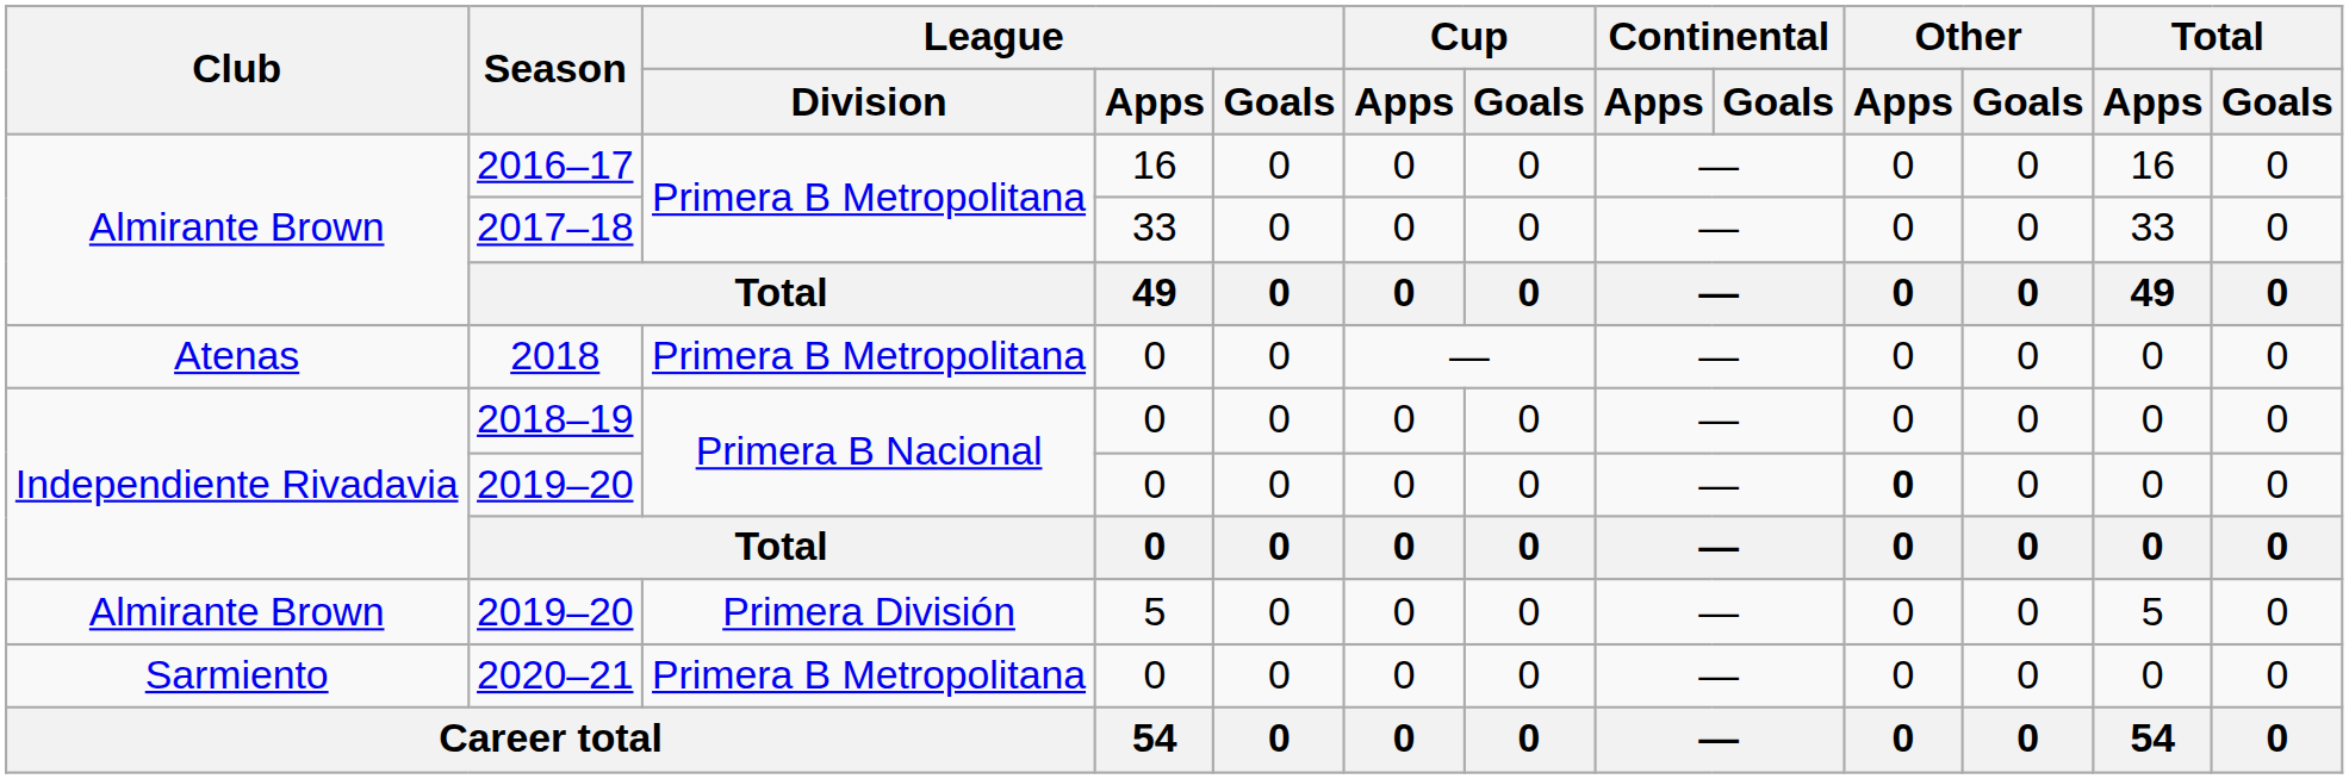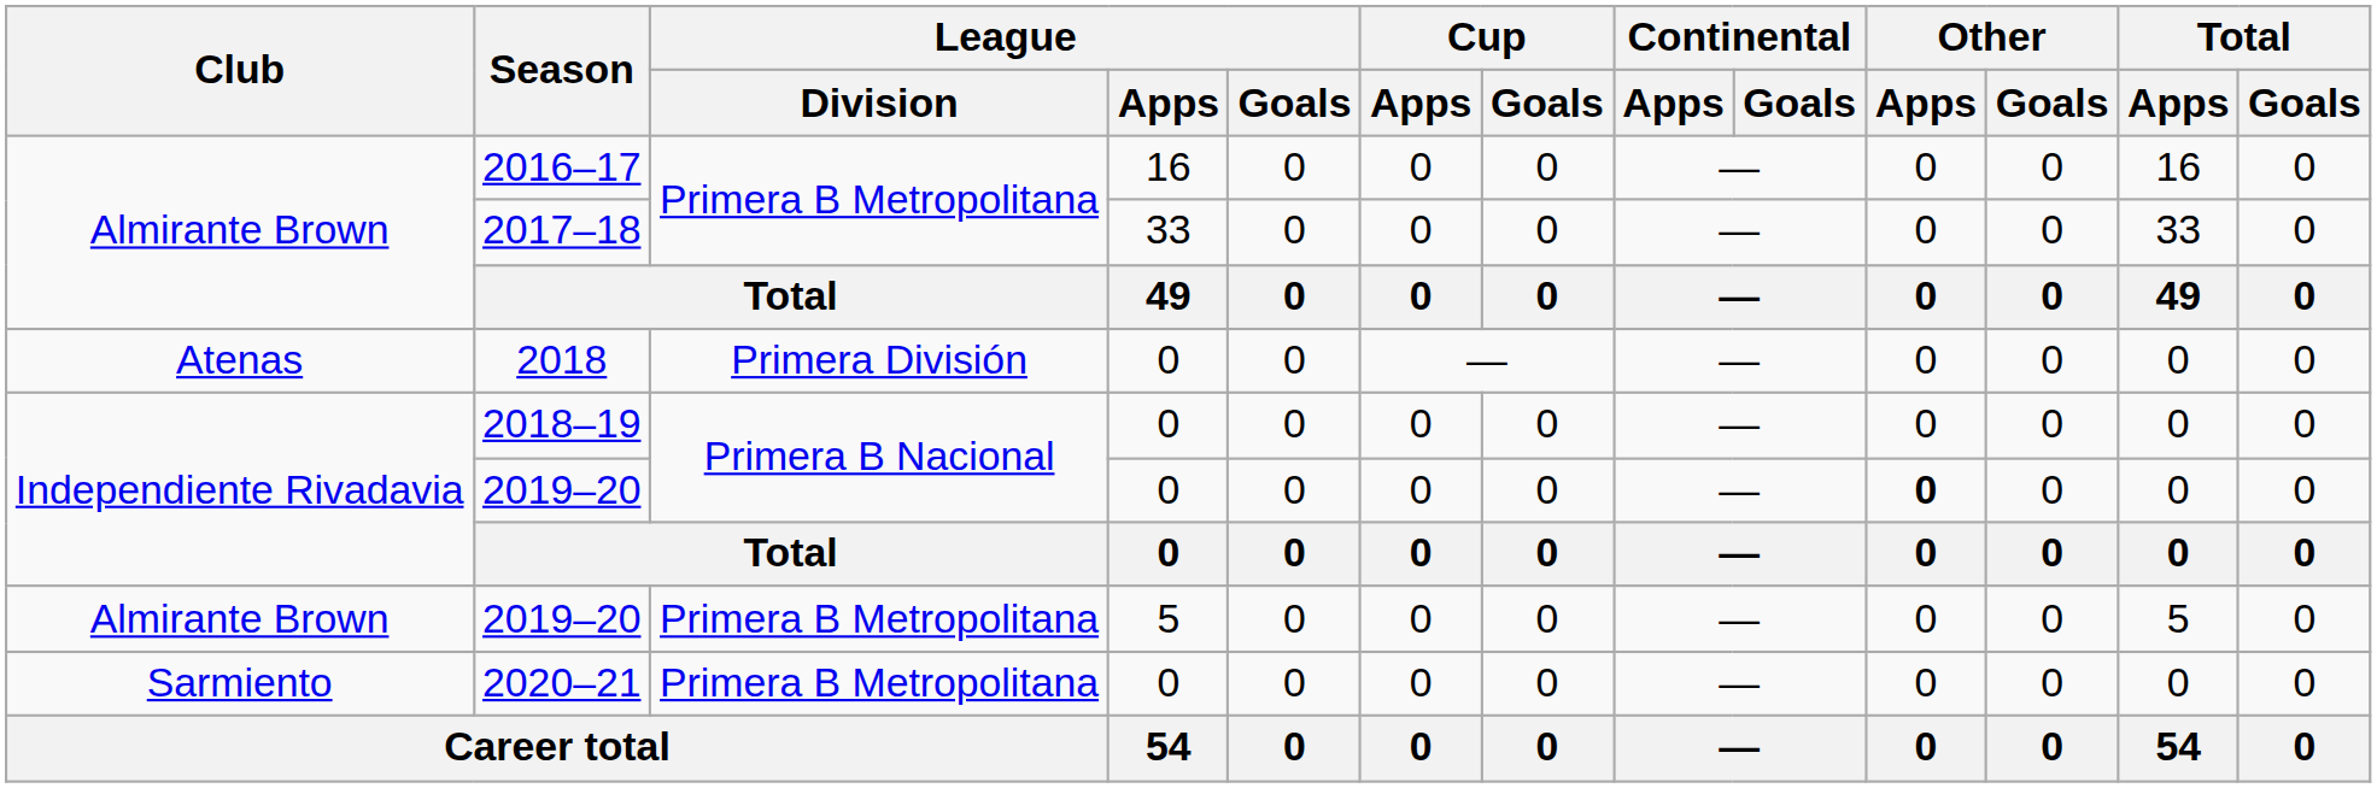 <table class="wikitable" style="text-align:center">
 <tr>
 <th rowspan="2">Club</th>
 <th rowspan="2">Season</th>
 <th colspan="3">League</th>
 <th colspan="2">Cup</th>
 <th colspan="2">Continental</th>
 <th colspan="2">Other</th>
 <th colspan="2">Total</th>
 </tr>
 <tr>
 <th>Division</th>
 <th>Apps</th>
 <th>Goals</th>
 <th>Apps</th>
 <th>Goals</th>
 <th>Apps</th>
 <th>Goals</th>
 <th>Apps</th>
 <th>Goals</th>
 <th>Apps</th>
 <th>Goals</th>
 </tr>
 <tr>
 <td rowspan="3"><a href='#'>Almirante Brown</a></td>
 <td><a href='#'>2016–17</a></td>
 <td rowspan="2"><a href='#'>Primera B Metropolitana</a></td>
 <td>16</td>
 <td>0</td>
 <td>0</td>
 <td>0</td>
 <td colspan="2">—</td>
 <td>0</td>
 <td>0</td>
 <td>16</td>
 <td>0</td>
 </tr>
 <tr>
 <td><a href='#'>2017–18</a></td>
 <td>33</td>
 <td>0</td>
 <td>0</td>
 <td>0</td>
 <td colspan="2">—</td>
 <td>0</td>
 <td>0</td>
 <td>33</td>
 <td>0</td>
 </tr>
 <tr>
 <th colspan="2">Total</th>
 <th>49</th>
 <th>0</th>
 <th>0</th>
 <th>0</th>
 <th colspan="2">—</th>
 <th>0</th>
 <th>0</th>
 <th>49</th>
 <th>0</th>
 </tr>
 <tr>
 <td rowspan="1"><a href='#'>Atenas</a></td>
 <td><a href='#'>2018</a></td>
-<td rowspan="1"><a href='#'>Primera B Metropolitana</a></td>
+<td rowspan="1"><a href='#'>Primera División</a></td>
 <td>0</td>
 <td>0</td>
 <td colspan="2">—</td>
 <td colspan="2">—</td>
 <td>0</td>
 <td>0</td>
 <td>0</td>
 <td>0</td>
 </tr>
 <tr>
 <td rowspan="3"><a href='#'>Independiente Rivadavia</a></td>
 <td><a href='#'>2018–19</a></td>
 <td rowspan="2"><a href='#'>Primera B Nacional</a></td>
 <td>0</td>
 <td>0</td>
 <td>0</td>
 <td>0</td>
 <td colspan="2">—</td>
 <td>0</td>
 <td>0</td>
 <td>0</td>
 <td>0</td>
 </tr>
 <tr>
 <td><a href='#'>2019–20</a></td>
 <td>0</td>
 <td>0</td>
 <td>0</td>
 <td>0</td>
 <td colspan="2">—</td>
 <td><strong>0</strong></td>
 <td>0</td>
 <td>0</td>
 <td>0</td>
 </tr>
 <tr>
 <th colspan="2">Total</th>
 <th>0</th>
 <th>0</th>
 <th>0</th>
 <th>0</th>
 <th colspan="2">—</th>
 <th>0</th>
 <th>0</th>
 <th>0</th>
 <th>0</th>
 </tr>
 <tr>
 <td rowspan="1"><a href='#'>Almirante Brown</a></td>
 <td><a href='#'>2019–20</a></td>
-<td rowspan="1"><a href='#'>Primera División</a></td>
+<td rowspan="1"><a href='#'>Primera B Metropolitana</a></td>
 <td>5</td>
 <td>0</td>
 <td>0</td>
 <td>0</td>
 <td colspan="2">—</td>
 <td>0</td>
 <td>0</td>
 <td>5</td>
 <td>0</td>
 </tr>
 <tr>
 <td rowspan="1"><a href='#'>Sarmiento</a></td>
 <td><a href='#'>2020–21</a></td>
 <td rowspan="1"><a href='#'>Primera B Metropolitana</a></td>
 <td>0</td>
 <td>0</td>
 <td>0</td>
 <td>0</td>
 <td colspan="2">—</td>
 <td>0</td>
 <td>0</td>
 <td>0</td>
 <td>0</td>
 </tr>
 <tr>
 <th colspan="3">Career total</th>
 <th>54</th>
 <th>0</th>
 <th>0</th>
 <th>0</th>
 <th colspan="2">—</th>
 <th>0</th>
 <th>0</th>
 <th>54</th>
 <th>0</th>
 </tr>
 </table>
